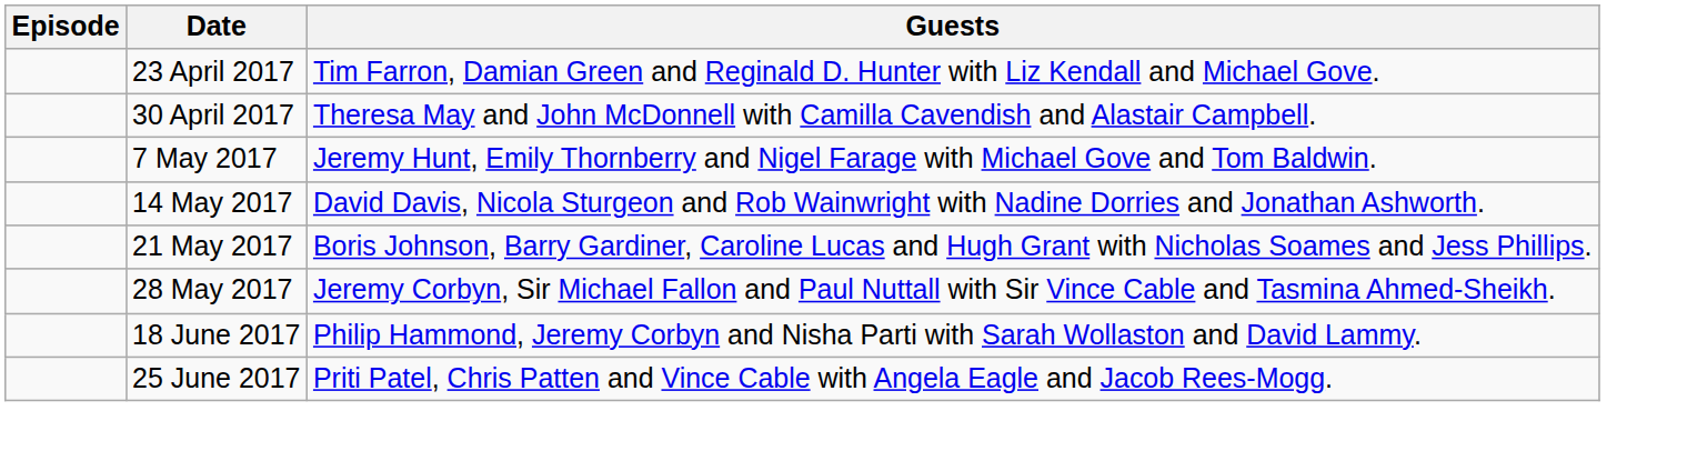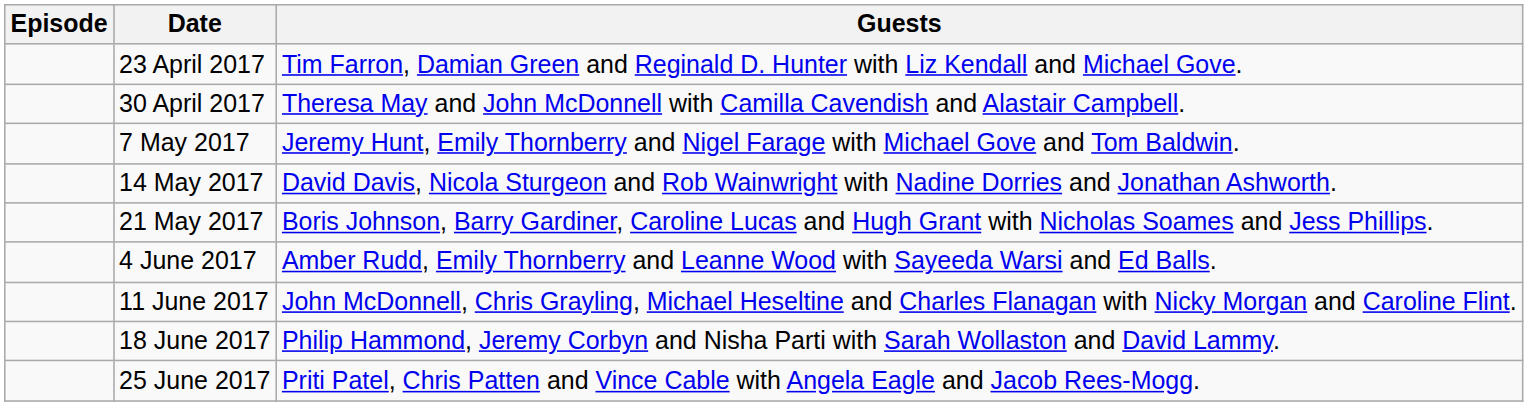 <table class="wikitable">
 <tr>
 <th><strong>Episode</strong></th>
 <th><strong>Date</strong></th>
 <th><strong>Guests</strong></th>
 </tr>
 <tr>
 <td></td>
 <td>23 April 2017</td>
 <td><a href='#'>Tim Farron</a>, <a href='#'>Damian Green</a> and <a href='#'>Reginald D. Hunter</a> with <a href='#'>Liz Kendall</a> and <a href='#'>Michael Gove</a>.</td>
 </tr>
 <tr>
 <td></td>
 <td>30 April 2017</td>
 <td><a href='#'>Theresa May</a> and <a href='#'>John McDonnell</a> with <a href='#'>Camilla Cavendish</a> and <a href='#'>Alastair Campbell</a>.</td>
 </tr>
 <tr>
 <td></td>
 <td>7 May 2017</td>
 <td><a href='#'>Jeremy Hunt</a>, <a href='#'>Emily Thornberry</a> and <a href='#'>Nigel Farage</a> with <a href='#'>Michael Gove</a> and <a href='#'>Tom Baldwin</a>.</td>
 </tr>
 <tr>
 <td></td>
 <td>14 May 2017</td>
 <td><a href='#'>David Davis</a>, <a href='#'>Nicola Sturgeon</a> and <a href='#'>Rob Wainwright</a> with <a href='#'>Nadine Dorries</a> and <a href='#'>Jonathan Ashworth</a>.</td>
 </tr>
 <tr>
 <td></td>
 <td>21 May 2017</td>
 <td><a href='#'>Boris Johnson</a>, <a href='#'>Barry Gardiner</a>, <a href='#'>Caroline Lucas</a> and <a href='#'>Hugh Grant</a> with <a href='#'>Nicholas Soames</a> and <a href='#'>Jess Phillips</a>.</td>
 </tr>
 <tr>
 <td></td>
-<td>28 May 2017</td>
-<td><a href='#'>Jeremy Corbyn</a>, Sir <a href='#'>Michael Fallon</a> and <a href='#'>Paul Nuttall</a> with Sir <a href='#'>Vince Cable</a> and <a href='#'>Tasmina Ahmed-Sheikh</a>.</td>
+<td>4 June 2017</td>
+<td><a href='#'>Amber Rudd</a>, <a href='#'>Emily Thornberry</a> and <a href='#'>Leanne Wood</a> with <a href='#'>Sayeeda Warsi</a> and <a href='#'>Ed Balls</a>.</td>
+</tr>
+<tr>
+<td></td>
+<td>11 June 2017</td>
+<td><a href='#'>John McDonnell</a>, <a href='#'>Chris Grayling</a>, <a href='#'>Michael Heseltine</a> and <a href='#'>Charles Flanagan</a> with <a href='#'>Nicky Morgan</a> and <a href='#'>Caroline Flint</a>.</td>
 </tr>
 <tr>
 <td></td>
 <td>18 June 2017</td>
 <td><a href='#'>Philip Hammond</a>, <a href='#'>Jeremy Corbyn</a> and Nisha Parti with <a href='#'>Sarah Wollaston</a> and <a href='#'>David Lammy</a>.</td>
 </tr>
 <tr>
 <td></td>
 <td>25 June 2017</td>
 <td><a href='#'>Priti Patel</a>, <a href='#'>Chris Patten</a> and <a href='#'>Vince Cable</a> with <a href='#'>Angela Eagle</a> and <a href='#'>Jacob Rees-Mogg</a>.</td>
 </tr>
 </table>
